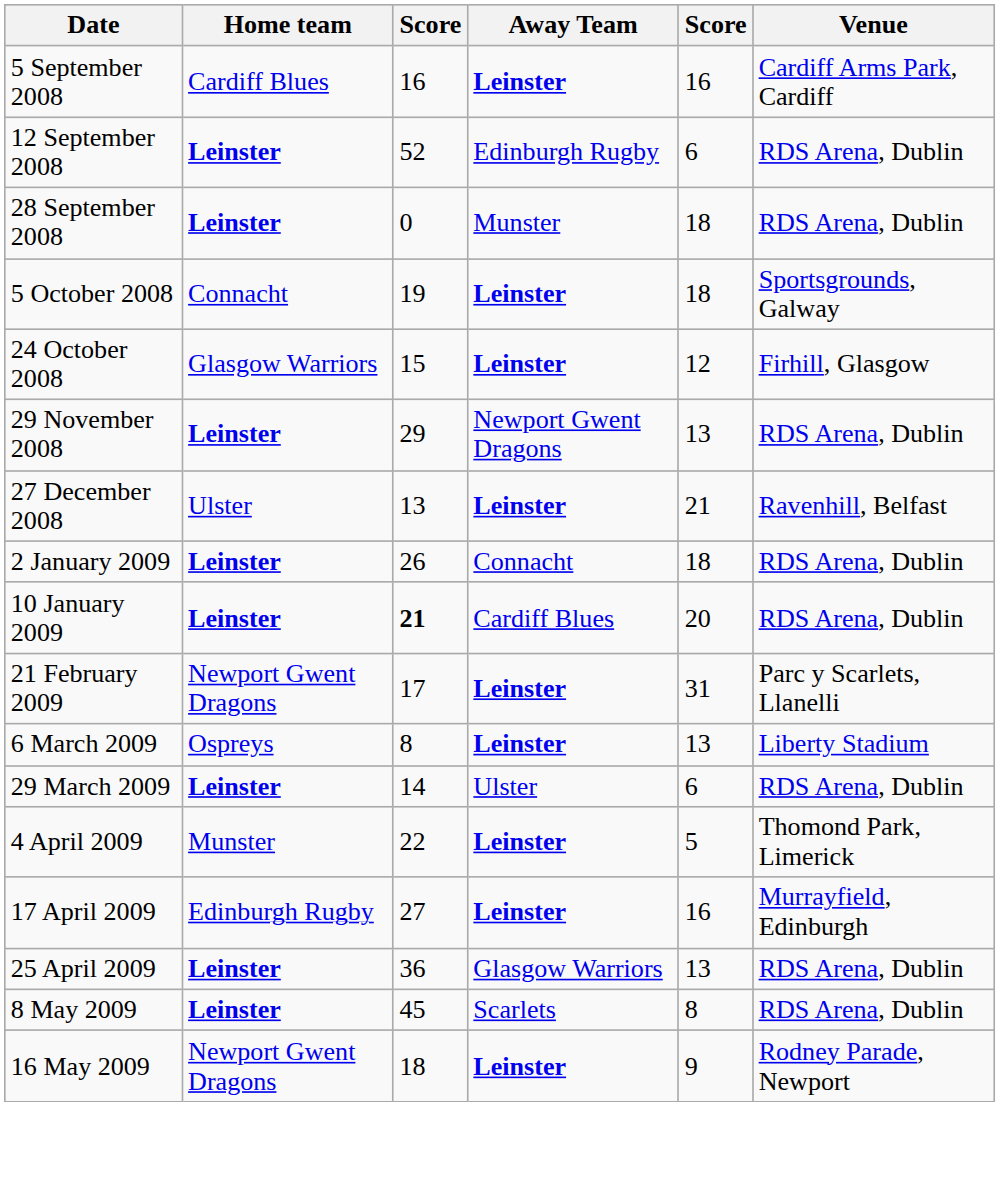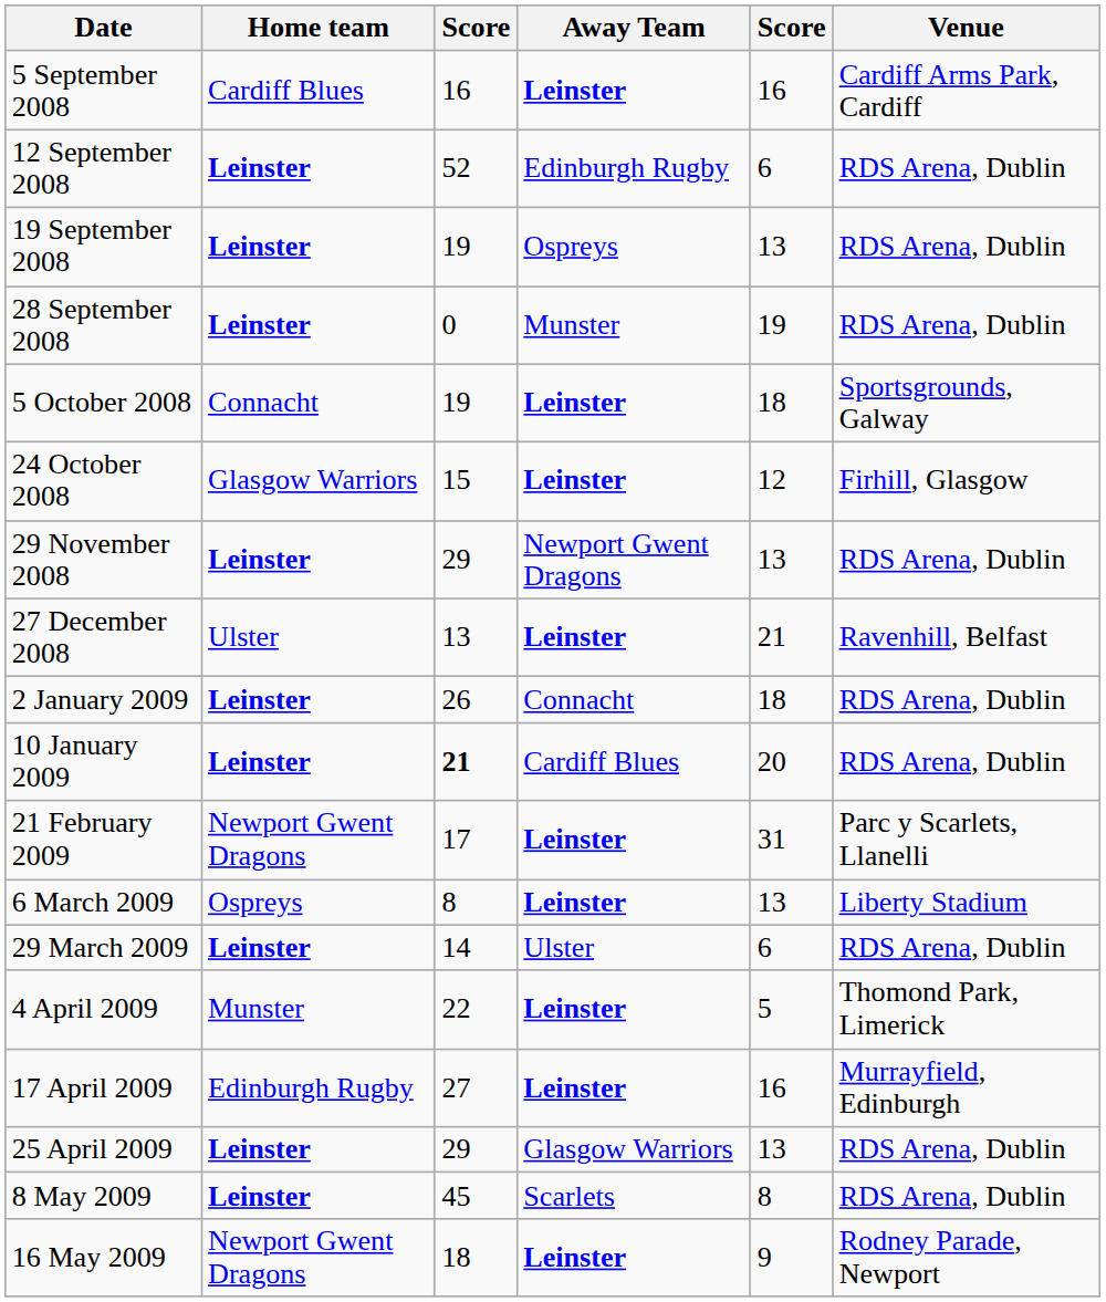 <table class="wikitable sortable">
 <tr>
 <th class="unsortable">Date</th>
 <th class="unsortable">Home team</th>
 <th class="unsortable">Score</th>
 <th class="unsortable">Away Team</th>
 <th class="unsortable">Score</th>
 <th class="unsortable">Venue</th>
 </tr>
 <tr>
 <td>5 September 2008</td>
 <td> <a href='#'>Cardiff Blues</a></td>
 <td>16</td>
 <td> <strong><a href='#'>Leinster</a></strong></td>
 <td>16</td>
 <td><a href='#'>Cardiff Arms Park</a>, Cardiff</td>
 </tr>
 <tr>
 <td>12 September 2008</td>
 <td> <strong><a href='#'>Leinster</a></strong></td>
 <td>52</td>
 <td> <a href='#'>Edinburgh Rugby</a></td>
 <td>6</td>
 <td><a href='#'>RDS Arena</a>, Dublin</td>
 </tr>
 <tr>
+<td>19 September 2008</td>
+<td> <strong><a href='#'>Leinster</a></strong></td>
+<td>19</td>
+<td> <a href='#'>Ospreys</a></td>
+<td>13</td>
+<td><a href='#'>RDS Arena</a>, Dublin</td>
+</tr>
+<tr>
 <td>28 September 2008</td>
 <td> <strong><a href='#'>Leinster</a></strong></td>
 <td>0</td>
 <td> <a href='#'>Munster</a></td>
-<td>18</td>
+<td>19</td>
 <td><a href='#'>RDS Arena</a>, Dublin</td>
 </tr>
 <tr>
 <td>5 October 2008</td>
 <td> <a href='#'>Connacht</a></td>
 <td>19</td>
 <td> <strong><a href='#'>Leinster</a></strong></td>
 <td>18</td>
 <td><a href='#'>Sportsgrounds</a>, Galway</td>
 </tr>
 <tr>
 <td>24 October 2008</td>
 <td> <a href='#'>Glasgow Warriors</a></td>
 <td>15</td>
 <td> <strong><a href='#'>Leinster</a></strong></td>
 <td>12</td>
 <td><a href='#'>Firhill</a>, Glasgow</td>
 </tr>
 <tr>
 <td>29 November 2008</td>
 <td> <strong><a href='#'>Leinster</a></strong></td>
 <td>29</td>
 <td> <a href='#'>Newport Gwent Dragons</a></td>
 <td>13</td>
 <td><a href='#'>RDS Arena</a>, Dublin</td>
 </tr>
 <tr>
 <td>27 December 2008</td>
 <td> <a href='#'>Ulster</a></td>
 <td>13</td>
 <td> <strong><a href='#'>Leinster</a></strong></td>
 <td>21</td>
 <td><a href='#'>Ravenhill</a>, Belfast</td>
 </tr>
 <tr>
 <td>2 January 2009</td>
 <td> <strong><a href='#'>Leinster</a></strong></td>
 <td>26</td>
 <td> <a href='#'>Connacht</a></td>
 <td>18</td>
 <td><a href='#'>RDS Arena</a>, Dublin</td>
 </tr>
 <tr>
 <td>10 January 2009</td>
 <td> <strong><a href='#'>Leinster</a></strong></td>
 <td><strong>21</strong></td>
 <td> <a href='#'>Cardiff Blues</a></td>
 <td>20</td>
 <td><a href='#'>RDS Arena</a>, Dublin</td>
 </tr>
 <tr>
 <td>21 February 2009</td>
 <td> <a href='#'>Newport Gwent Dragons</a></td>
 <td>17</td>
 <td> <strong><a href='#'>Leinster</a></strong></td>
 <td>31</td>
 <td>Parc y Scarlets, Llanelli</td>
 </tr>
 <tr>
 <td>6 March 2009</td>
 <td> <a href='#'>Ospreys</a></td>
 <td>8</td>
 <td> <strong><a href='#'>Leinster</a></strong></td>
 <td>13</td>
 <td><a href='#'>Liberty Stadium</a></td>
 </tr>
 <tr>
 <td>29 March 2009</td>
 <td> <strong><a href='#'>Leinster</a></strong></td>
 <td>14</td>
 <td> <a href='#'>Ulster</a></td>
 <td>6</td>
 <td><a href='#'>RDS Arena</a>, Dublin</td>
 </tr>
 <tr>
 <td>4 April 2009</td>
 <td> <a href='#'>Munster</a></td>
 <td>22</td>
 <td> <strong><a href='#'>Leinster</a></strong></td>
 <td>5</td>
 <td>Thomond Park, Limerick</td>
 </tr>
 <tr>
 <td>17 April 2009</td>
 <td> <a href='#'>Edinburgh Rugby</a></td>
 <td>27</td>
 <td> <strong><a href='#'>Leinster</a></strong></td>
 <td>16</td>
 <td><a href='#'>Murrayfield</a>, Edinburgh</td>
 </tr>
 <tr>
 <td>25 April 2009</td>
 <td> <strong><a href='#'>Leinster</a></strong></td>
-<td>36</td>
+<td>29</td>
 <td> <a href='#'>Glasgow Warriors</a></td>
 <td>13</td>
 <td><a href='#'>RDS Arena</a>, Dublin</td>
 </tr>
 <tr>
 <td>8 May 2009</td>
 <td> <strong><a href='#'>Leinster</a></strong></td>
 <td>45</td>
 <td> <a href='#'>Scarlets</a></td>
 <td>8</td>
 <td><a href='#'>RDS Arena</a>, Dublin</td>
 </tr>
 <tr>
 <td>16 May 2009</td>
 <td> <a href='#'>Newport Gwent Dragons</a></td>
 <td>18</td>
 <td> <strong><a href='#'>Leinster</a></strong></td>
 <td>9</td>
 <td><a href='#'>Rodney Parade</a>, Newport</td>
 </tr>
 </table>
